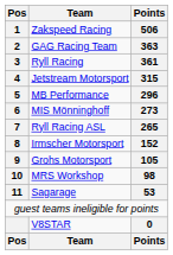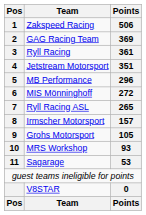 <table class="wikitable" style="font-size:85%; text-align:center">
 <tr style="background:#f9f9f9; vertical-align:top">
 <th style="vertical-align:middle">Pos</th>
 <th style="vertical-align:middle">Team</th>
 <th style="vertical-align:middle">Points</th>
 </tr>
 <tr>
 <th>1</th>
 <td style="text-align:left"> <a href='#'>Zakspeed Racing</a></td>
 <th>506</th>
 </tr>
 <tr>
 <th>2</th>
 <td style="text-align:left"> <a href='#'>GAG Racing Team</a></td>
-<th>363</th>
+<th>369</th>
 </tr>
 <tr>
 <th>3</th>
 <td style="text-align:left"> <a href='#'>Ryll Racing</a></td>
 <th>361</th>
 </tr>
 <tr>
 <th>4</th>
 <td style="text-align:left"> <a href='#'>Jetstream Motorsport</a></td>
-<th>315</th>
+<th>351</th>
 </tr>
 <tr>
 <th>5</th>
 <td style="text-align:left"> <a href='#'>MB Performance</a></td>
 <th>296</th>
 </tr>
 <tr>
 <th>6</th>
 <td style="text-align:left"> <a href='#'>MIS Mönninghoff</a></td>
-<th>273</th>
+<th>272</th>
 </tr>
 <tr>
 <th>7</th>
 <td style="text-align:left"> <a href='#'>Ryll Racing ASL</a></td>
 <th>265</th>
 </tr>
 <tr>
 <th>8</th>
 <td style="text-align:left"> <a href='#'>Irmscher Motorsport</a></td>
-<th>152</th>
+<th>157</th>
 </tr>
 <tr>
 <th>9</th>
 <td style="text-align:left"> <a href='#'>Grohs Motorsport</a></td>
 <th>105</th>
 </tr>
 <tr>
 <th>10</th>
 <td style="text-align:left"> <a href='#'>MRS Workshop</a></td>
-<th>98</th>
+<th>93</th>
 </tr>
 <tr>
 <th>11</th>
 <td style="text-align:left"> <a href='#'>Sagarage</a></td>
 <th>53</th>
 </tr>
 <tr>
 <td colspan=3 align=center><em>guest teams ineligible for points</em></td>
 </tr>
 <tr>
 <th></th>
 <td style="text-align:left"> <a href='#'>V8STAR</a></td>
 <th>0</th>
 </tr>
 <tr style="background:#f9f9f9; vertical-align:top">
 <th style="vertical-align:middle">Pos</th>
 <th style="vertical-align:middle">Team</th>
 <th style="vertical-align:middle">Points</th>
 </tr>
 </table>
